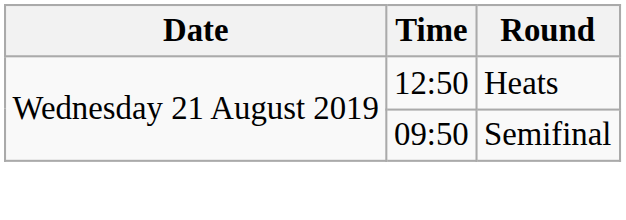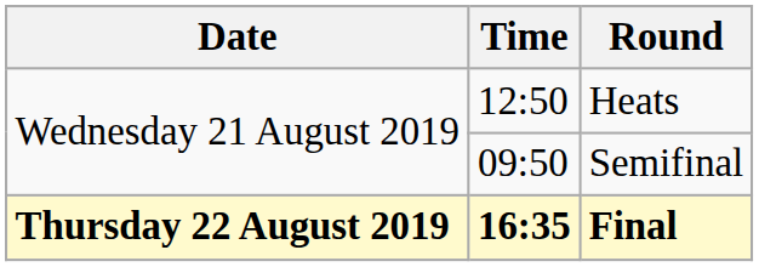 <table class="wikitable">
 <tr>
 <th>Date</th>
 <th>Time</th>
 <th>Round</th>
 </tr>
 <tr>
 <td rowspan=2>Wednesday 21 August 2019</td>
 <td>12:50</td>
 <td>Heats</td>
 </tr>
 <tr>
 <td>09:50</td>
 <td>Semifinal</td>
 </tr>
+<tr>
+<td style=background:lemonchiffon><strong>Thursday 22 August 2019</strong></td>
+<td style=background:lemonchiffon><strong>16:35</strong></td>
+<td style=background:lemonchiffon><strong>Final</strong></td>
+</tr>
 </table>
